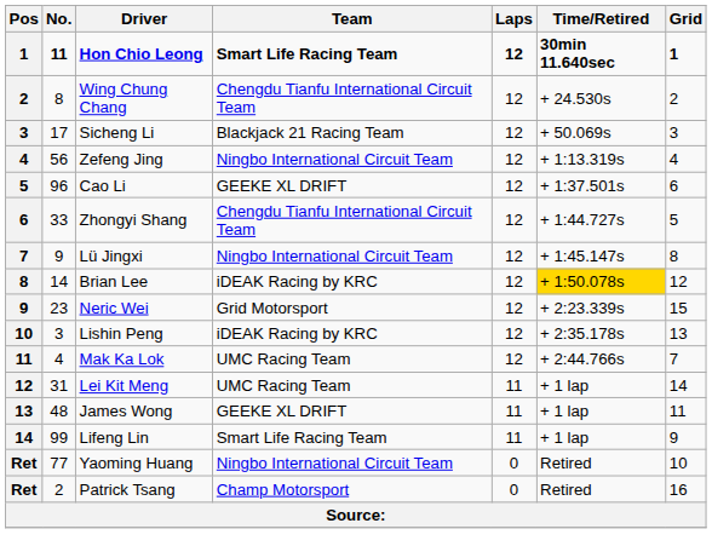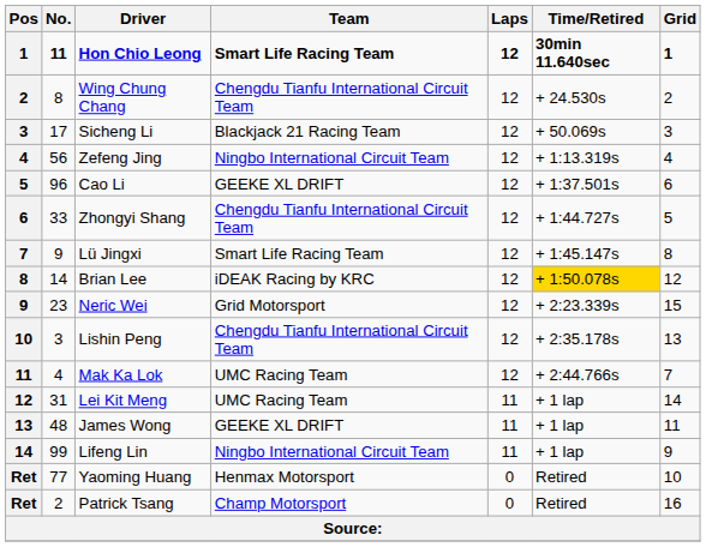 <table class="wikitable" style="font-size: 87%;">
 <tr>
 <th>Pos</th>
 <th>No.</th>
 <th>Driver</th>
 <th>Team</th>
 <th>Laps</th>
 <th>Time/Retired</th>
 <th>Grid</th>
 </tr>
 <tr>
 <th>1</th>
 <td align=center><strong>11</strong></td>
 <td> <strong><a href='#'>Hon Chio Leong</a></strong></td>
 <td><strong>Smart Life Racing Team</strong></td>
 <td align=center><strong>12</strong></td>
 <td><strong>30min 11.640sec</strong></td>
 <td><strong>1</strong></td>
 </tr>
 <tr>
 <th>2</th>
 <td align=center>8</td>
 <td> <a href='#'>Wing Chung Chang</a></td>
 <td><a href='#'>Chengdu Tianfu International Circuit Team</a></td>
 <td align=center>12</td>
 <td>+ 24.530s</td>
 <td>2</td>
 </tr>
 <tr>
 <th>3</th>
 <td align=center>17</td>
 <td> Sicheng Li</td>
 <td>Blackjack 21 Racing Team</td>
 <td align=center>12</td>
 <td>+ 50.069s</td>
 <td>3</td>
 </tr>
 <tr>
 <th>4</th>
 <td align=center>56</td>
 <td> Zefeng Jing</td>
 <td><a href='#'>Ningbo International Circuit Team</a></td>
 <td align=center>12</td>
 <td>+ 1:13.319s</td>
 <td>4</td>
 </tr>
 <tr>
 <th>5</th>
 <td align=center>96</td>
 <td> Cao Li</td>
 <td>GEEKE XL DRIFT</td>
 <td align=center>12</td>
 <td>+ 1:37.501s</td>
 <td>6</td>
 </tr>
 <tr>
 <th>6</th>
 <td align=center>33</td>
 <td> Zhongyi Shang</td>
 <td><a href='#'>Chengdu Tianfu International Circuit Team</a></td>
 <td align=center>12</td>
 <td>+ 1:44.727s</td>
 <td>5</td>
 </tr>
 <tr>
 <th>7</th>
 <td align=center>9</td>
 <td> Lü Jingxi</td>
-<td><a href='#'>Ningbo International Circuit Team</a></td>
+<td>Smart Life Racing Team</td>
 <td align=center>12</td>
 <td>+ 1:45.147s</td>
 <td>8</td>
 </tr>
 <tr>
 <th>8</th>
 <td align=center>14</td>
 <td> Brian Lee</td>
 <td>iDEAK Racing by KRC</td>
 <td align=center>12</td>
 <td style="background: gold;">+ 1:50.078s</td>
 <td>12</td>
 </tr>
 <tr>
 <th>9</th>
 <td align=center>23</td>
 <td> <a href='#'>Neric Wei</a></td>
 <td>Grid Motorsport</td>
 <td align=center>12</td>
 <td>+ 2:23.339s</td>
 <td>15</td>
 </tr>
 <tr>
 <th>10</th>
 <td align=center>3</td>
 <td> Lishin Peng</td>
-<td>iDEAK Racing by KRC</td>
+<td><a href='#'>Chengdu Tianfu International Circuit Team</a></td>
 <td align=center>12</td>
 <td>+ 2:35.178s</td>
 <td>13</td>
 </tr>
 <tr>
 <th>11</th>
 <td align=center>4</td>
 <td> <a href='#'>Mak Ka Lok</a></td>
 <td>UMC Racing Team</td>
 <td align=center>12</td>
 <td>+ 2:44.766s</td>
 <td>7</td>
 </tr>
 <tr>
 <th>12</th>
 <td align=center>31</td>
 <td> <a href='#'>Lei Kit Meng</a></td>
 <td>UMC Racing Team</td>
 <td align=center>11</td>
 <td>+ 1 lap</td>
 <td>14</td>
 </tr>
 <tr>
 <th>13</th>
 <td align=center>48</td>
 <td> James Wong</td>
 <td>GEEKE XL DRIFT</td>
 <td align=center>11</td>
 <td>+ 1 lap</td>
 <td>11</td>
 </tr>
 <tr>
 <th>14</th>
 <td align=center>99</td>
 <td> Lifeng Lin</td>
-<td>Smart Life Racing Team</td>
+<td><a href='#'>Ningbo International Circuit Team</a></td>
 <td align=center>11</td>
 <td>+ 1 lap</td>
 <td>9</td>
 </tr>
 <tr>
 <th>Ret</th>
 <td align=center>77</td>
 <td> Yaoming Huang</td>
-<td><a href='#'>Ningbo International Circuit Team</a></td>
+<td>Henmax Motorsport</td>
 <td align=center>0</td>
 <td>Retired</td>
 <td>10</td>
 </tr>
 <tr>
 <th>Ret</th>
 <td align=center>2</td>
 <td> Patrick Tsang</td>
 <td><a href='#'>Champ Motorsport</a></td>
 <td align=center>0</td>
 <td>Retired</td>
 <td>16</td>
 </tr>
 <tr>
 <th colspan=7>Source:</th>
 </tr>
 <tr>
 </tr>
 </table>
